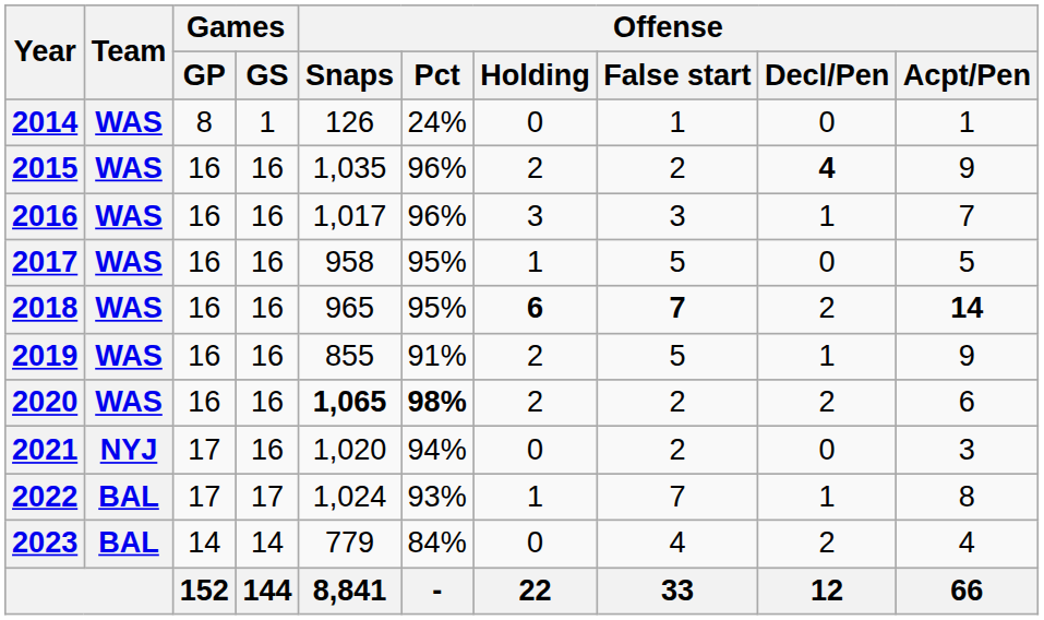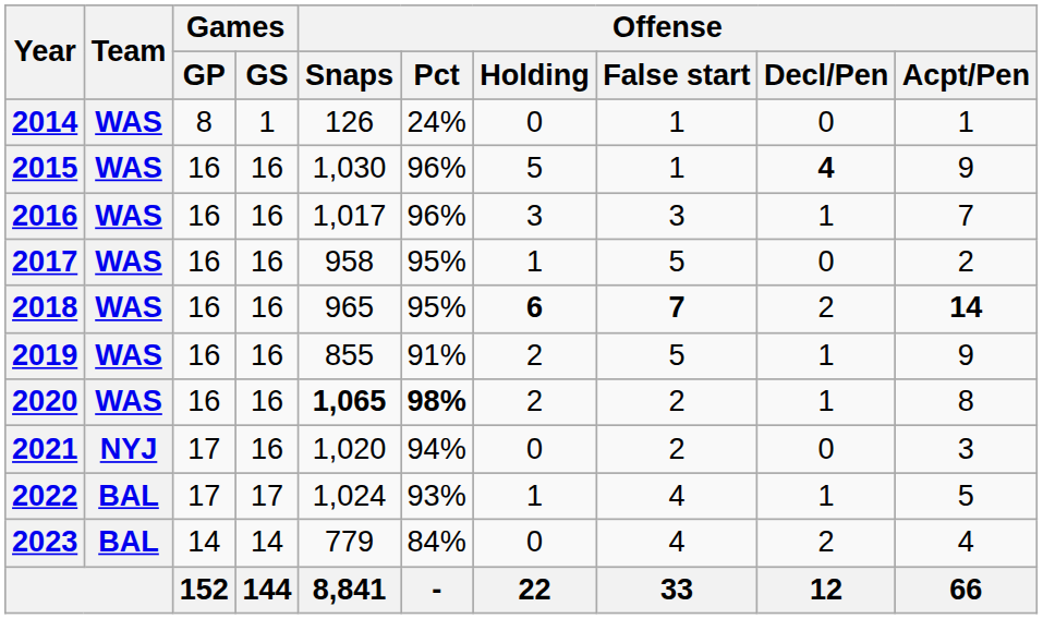 <table class="wikitable" style="text-align:center;">
 <tr>
 <th rowspan="2">Year</th>
 <th rowspan="2">Team</th>
 <th colspan="2">Games</th>
 <th colspan="8">Offense</th>
 </tr>
 <tr>
 <th>GP</th>
 <th>GS</th>
 <th>Snaps</th>
 <th>Pct</th>
 <th>Holding</th>
 <th>False start</th>
 <th>Decl/Pen</th>
 <th>Acpt/Pen</th>
 </tr>
 <tr>
 <th><a href='#'>2014</a></th>
 <th><a href='#'>WAS</a></th>
 <td>8</td>
 <td>1</td>
 <td>126</td>
 <td>24%</td>
 <td>0</td>
 <td>1</td>
 <td>0</td>
 <td>1</td>
 </tr>
 <tr>
 <th><a href='#'>2015</a></th>
 <th><a href='#'>WAS</a></th>
 <td>16</td>
 <td>16</td>
-<td>1,035</td>
+<td>1,030</td>
 <td>96%</td>
-<td>2</td>
-<td>2</td>
+<td>5</td>
+<td>1</td>
 <td><strong>4</strong></td>
 <td>9</td>
 </tr>
 <tr>
 <th><a href='#'>2016</a></th>
 <th><a href='#'>WAS</a></th>
 <td>16</td>
 <td>16</td>
 <td>1,017</td>
 <td>96%</td>
 <td>3</td>
 <td>3</td>
 <td>1</td>
 <td>7</td>
 </tr>
 <tr>
 <th><a href='#'>2017</a></th>
 <th><a href='#'>WAS</a></th>
 <td>16</td>
 <td>16</td>
 <td>958</td>
 <td>95%</td>
 <td>1</td>
 <td>5</td>
 <td>0</td>
-<td>5</td>
+<td>2</td>
 </tr>
 <tr>
 <th><a href='#'>2018</a></th>
 <th><a href='#'>WAS</a></th>
 <td>16</td>
 <td>16</td>
 <td>965</td>
 <td>95%</td>
 <td><strong>6</strong></td>
 <td><strong>7</strong></td>
 <td>2</td>
 <td><strong>14</strong></td>
 </tr>
 <tr>
 <th><a href='#'>2019</a></th>
 <th><a href='#'>WAS</a></th>
 <td>16</td>
 <td>16</td>
 <td>855</td>
 <td>91%</td>
 <td>2</td>
 <td>5</td>
 <td>1</td>
 <td>9</td>
 </tr>
 <tr>
 <th><a href='#'>2020</a></th>
 <th><a href='#'>WAS</a></th>
 <td>16</td>
 <td>16</td>
 <td><strong>1,065</strong></td>
 <td><strong>98%</strong></td>
 <td>2</td>
 <td>2</td>
-<td>2</td>
-<td>6</td>
+<td>1</td>
+<td>8</td>
 </tr>
 <tr>
 <th><a href='#'>2021</a></th>
 <th><a href='#'>NYJ</a></th>
 <td>17</td>
 <td>16</td>
 <td>1,020</td>
 <td>94%</td>
 <td>0</td>
 <td>2</td>
 <td>0</td>
 <td>3</td>
 </tr>
 <tr>
 <th><a href='#'>2022</a></th>
 <th><a href='#'>BAL</a></th>
 <td>17</td>
 <td>17</td>
 <td>1,024</td>
 <td>93%</td>
 <td>1</td>
-<td>7</td>
+<td>4</td>
 <td>1</td>
-<td>8</td>
+<td>5</td>
 </tr>
 <tr>
 <th><a href='#'>2023</a></th>
 <th><a href='#'>BAL</a></th>
 <td>14</td>
 <td>14</td>
 <td>779</td>
 <td>84%</td>
 <td>0</td>
 <td>4</td>
 <td>2</td>
 <td>4</td>
 </tr>
 <tr>
 <th colspan="2"></th>
 <th>152</th>
 <th>144</th>
 <th>8,841</th>
 <th>-</th>
 <th>22</th>
 <th>33</th>
 <th>12</th>
 <th>66</th>
 </tr>
 </table>
